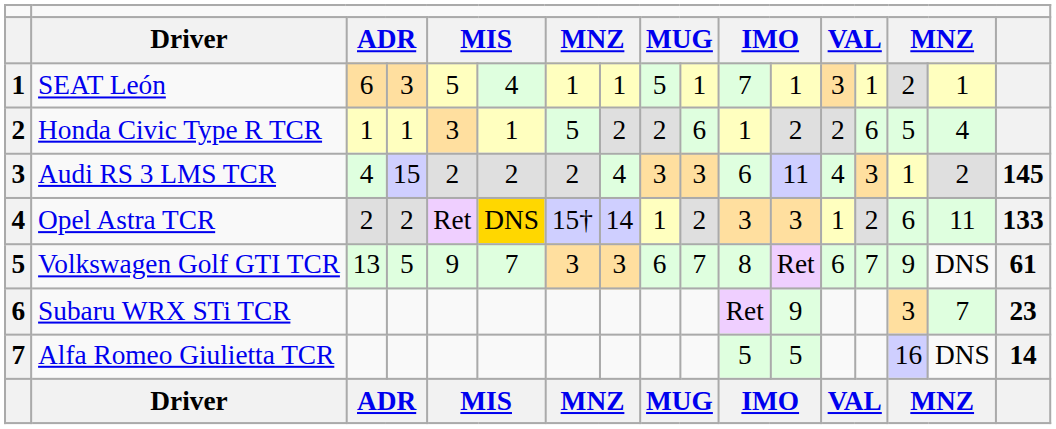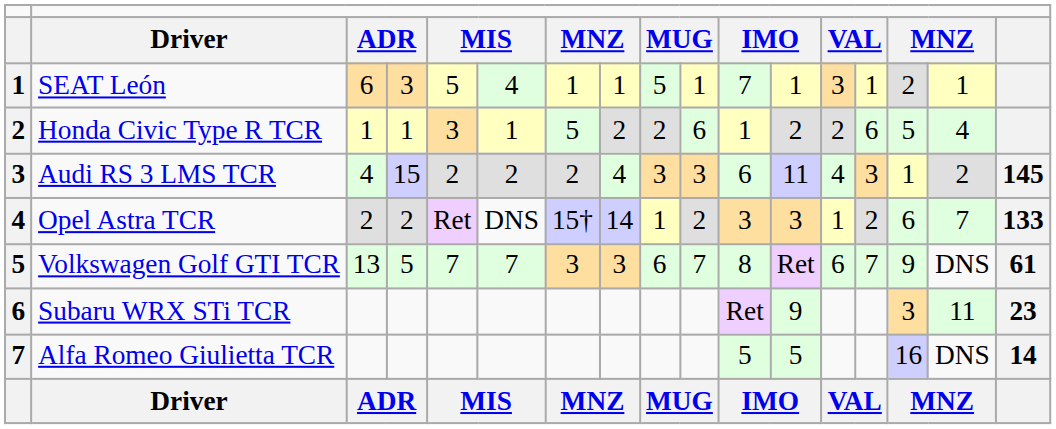 <table class="wikitable" style="font-size: 85%; text-align: center">
 <tr>
 <td></td>
 </tr>
 <tr valign="top">
 <th valign="middle"></th>
 <th valign="middle">Driver</th>
 <th colspan="2"><a href='#'>ADR</a></th>
 <th colspan="2"><a href='#'>MIS</a></th>
 <th colspan="2"><a href='#'>MNZ</a></th>
 <th colspan="2"><a href='#'>MUG</a></th>
 <th colspan="2"><a href='#'>IMO</a></th>
 <th colspan="2"><a href='#'>VAL</a></th>
 <th colspan="2"><a href='#'>MNZ</a></th>
 <th valign="middle">  </th>
 </tr>
 <tr>
 <th>1</th>
 <td align="left"><a href='#'>SEAT León</a></td>
 <td style="background:#ffdf9f;">6</td>
 <td style="background:#ffdf9f;">3</td>
 <td style="background:#ffffbf;">5</td>
 <td style="background:#dfffdf;">4</td>
 <td style="background:#ffffbf;">1</td>
 <td style="background:#ffffbf;">1</td>
 <td style="background:#dfffdf;">5</td>
 <td style="background:#ffffbf;">1</td>
 <td style="background:#dfffdf;">7</td>
 <td style="background:#ffffbf;">1</td>
 <td style="background:#ffdf9f;">3</td>
 <td style="background:#ffffbf;">1</td>
 <td style="background:#dfdfdf;">2</td>
 <td style="background:#ffffbf;">1</td>
 <th></th>
 </tr>
 <tr>
 <th>2</th>
 <td align="left"><a href='#'>Honda Civic Type R TCR</a></td>
 <td style="background:#ffffbf;">1</td>
 <td style="background:#ffffbf;">1</td>
 <td style="background:#ffdf9f;">3</td>
 <td style="background:#ffffbf;">1</td>
 <td style="background:#dfffdf;">5</td>
 <td style="background:#dfdfdf;">2</td>
 <td style="background:#dfdfdf;">2</td>
 <td style="background:#dfffdf;">6</td>
 <td style="background:#ffffbf;">1</td>
 <td style="background:#dfdfdf;">2</td>
 <td style="background:#dfdfdf;">2</td>
 <td style="background:#dfffdf;">6</td>
 <td style="background:#dfffdf;">5</td>
 <td style="background:#dfffdf;">4</td>
 <th></th>
 </tr>
 <tr>
 <th>3</th>
 <td align="left"><a href='#'>Audi RS 3 LMS TCR</a></td>
 <td style="background:#dfffdf;">4</td>
 <td style="background:#cfcfff;">15</td>
 <td style="background:#dfdfdf;">2</td>
 <td style="background:#dfdfdf;">2</td>
 <td style="background:#dfdfdf;">2</td>
 <td style="background:#dfffdf;">4</td>
 <td style="background:#ffdf9f;">3</td>
 <td style="background:#ffdf9f;">3</td>
 <td style="background:#dfffdf;">6</td>
 <td style="background:#cfcfff;">11</td>
 <td style="background:#dfffdf;">4</td>
 <td style="background:#ffdf9f;">3</td>
 <td style="background:#ffffbf;">1</td>
 <td style="background:#dfdfdf;">2</td>
 <th>145</th>
 </tr>
 <tr>
 <th>4</th>
 <td align="left"><a href='#'>Opel Astra TCR</a></td>
 <td style="background:#dfdfdf;">2</td>
 <td style="background:#dfdfdf;">2</td>
 <td style="background:#efcfff;">Ret</td>
-<td style="background: gold;">DNS</td>
+<td>DNS</td>
 <td style="background:#cfcfff;">15†</td>
 <td style="background:#cfcfff;">14</td>
 <td style="background:#ffffbf;">1</td>
 <td style="background:#dfdfdf;">2</td>
 <td style="background:#ffdf9f;">3</td>
 <td style="background:#ffdf9f;">3</td>
 <td style="background:#ffffbf;">1</td>
 <td style="background:#dfdfdf;">2</td>
 <td style="background:#dfffdf;">6</td>
-<td style="background:#dfffdf;">11</td>
+<td style="background:#dfffdf;">7</td>
 <th>133</th>
 </tr>
 <tr>
 <th>5</th>
 <td align="left"><a href='#'>Volkswagen Golf GTI TCR</a></td>
 <td style="background:#dfffdf;">13</td>
 <td style="background:#dfffdf;">5</td>
-<td style="background:#dfffdf;">9</td>
+<td style="background:#dfffdf;">7</td>
 <td style="background:#dfffdf;">7</td>
 <td style="background:#ffdf9f;">3</td>
 <td style="background:#ffdf9f;">3</td>
 <td style="background:#dfffdf;">6</td>
 <td style="background:#dfffdf;">7</td>
 <td style="background:#dfffdf;">8</td>
 <td style="background:#efcfff;">Ret</td>
 <td style="background:#dfffdf;">6</td>
 <td style="background:#dfffdf;">7</td>
 <td style="background:#dfffdf;">9</td>
 <td>DNS</td>
 <th>61</th>
 </tr>
 <tr>
 <th>6</th>
 <td align="left"><a href='#'>Subaru WRX STi TCR</a></td>
 <td></td>
 <td></td>
 <td></td>
 <td></td>
 <td></td>
 <td></td>
 <td></td>
 <td></td>
 <td style="background:#efcfff;">Ret</td>
 <td style="background:#dfffdf;">9</td>
 <td></td>
 <td></td>
 <td style="background:#ffdf9f;">3</td>
-<td style="background:#dfffdf;">7</td>
+<td style="background:#dfffdf;">11</td>
 <th>23</th>
 </tr>
 <tr>
 <th>7</th>
 <td align="left"><a href='#'>Alfa Romeo Giulietta TCR</a></td>
 <td></td>
 <td></td>
 <td></td>
 <td></td>
 <td></td>
 <td></td>
 <td></td>
 <td></td>
 <td style="background:#dfffdf;">5</td>
 <td style="background:#dfffdf;">5</td>
 <td></td>
 <td></td>
 <td style="background:#cfcfff;">16</td>
 <td>DNS</td>
 <th>14</th>
 </tr>
 <tr valign="top">
 <th valign="middle"></th>
 <th valign="middle">Driver</th>
 <th colspan="2"><a href='#'>ADR</a></th>
 <th colspan="2"><a href='#'>MIS</a></th>
 <th colspan="2"><a href='#'>MNZ</a></th>
 <th colspan="2"><a href='#'>MUG</a></th>
 <th colspan="2"><a href='#'>IMO</a></th>
 <th colspan="2"><a href='#'>VAL</a></th>
 <th colspan="2"><a href='#'>MNZ</a></th>
 <th valign="middle">  </th>
 </tr>
 </table>
